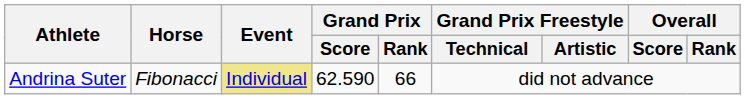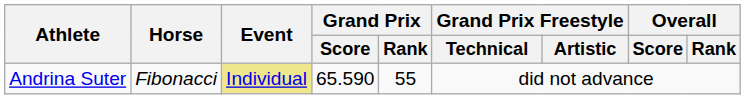 <table class=wikitable style="font-size:90%; text-align:center;">
 <tr>
 <th rowspan=2>Athlete</th>
 <th rowspan=2>Horse</th>
 <th rowspan=2>Event</th>
 <th colspan=2>Grand Prix</th>
 <th colspan=2>Grand Prix Freestyle</th>
 <th colspan=2>Overall</th>
 </tr>
 <tr style=font-size:95%>
 <th>Score</th>
 <th>Rank</th>
 <th>Technical</th>
 <th>Artistic</th>
 <th>Score</th>
 <th>Rank</th>
 </tr>
 <tr>
 <td align=left><a href='#'>Andrina Suter</a></td>
 <td align=left><em>Fibonacci</em></td>
 <td align=left style="background: khaki;"><a href='#'>Individual</a></td>
-<td>62.590</td>
-<td>66</td>
+<td>65.590</td>
+<td>55</td>
 <td colspan="4">did not advance</td>
 </tr>
 </table>
